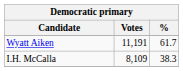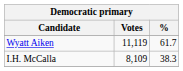 <table class="wikitable" align="left" style="margin: 1em 1em 1em 0; font-size: 95%;">
 <tr>
 <th colspan="3">Democratic primary</th>
 </tr>
 <tr>
 <th colspan="1" style="width: 170px">Candidate</th>
 <th style="width: 50px">Votes</th>
 <th style="width: 40px">%</th>
 </tr>
 <tr>
 </tr>
 <tr>
 <td><a href='#'>Wyatt Aiken</a></td>
-<td align="right">11,191</td>
+<td align="right">11,119</td>
 <td align="right">61.7</td>
 </tr>
 <tr>
 <td>I.H. McCalla</td>
 <td align="right">8,109</td>
 <td align="right">38.3</td>
 </tr>
 <tr>
 </tr>
 </table>
